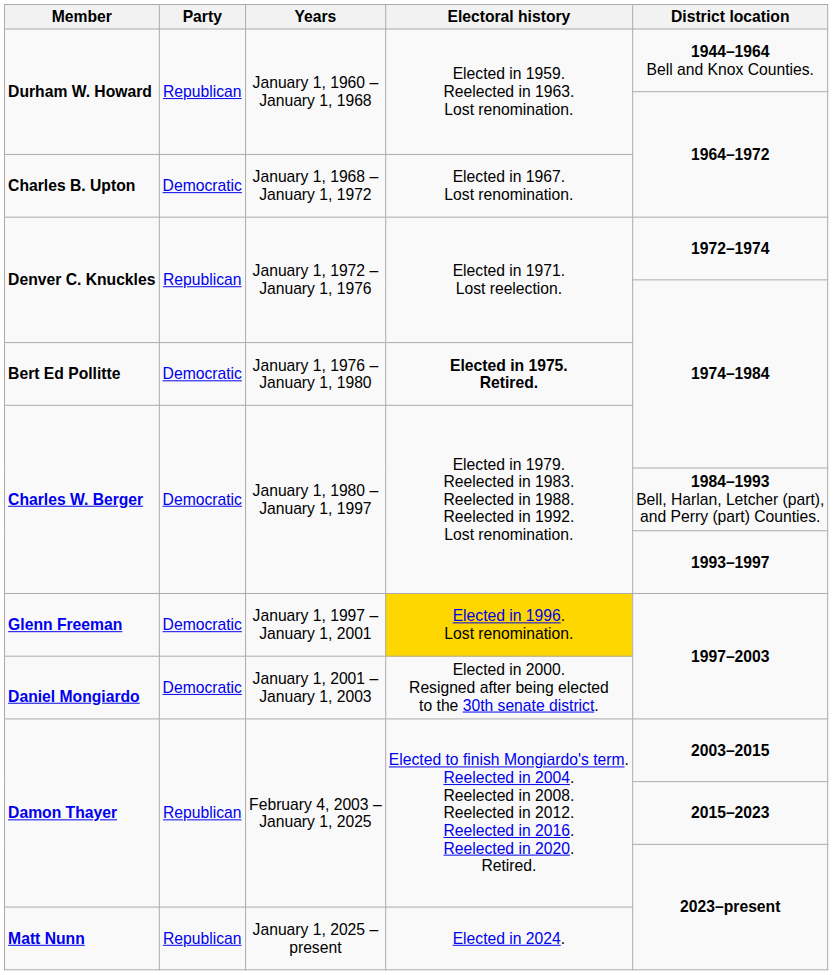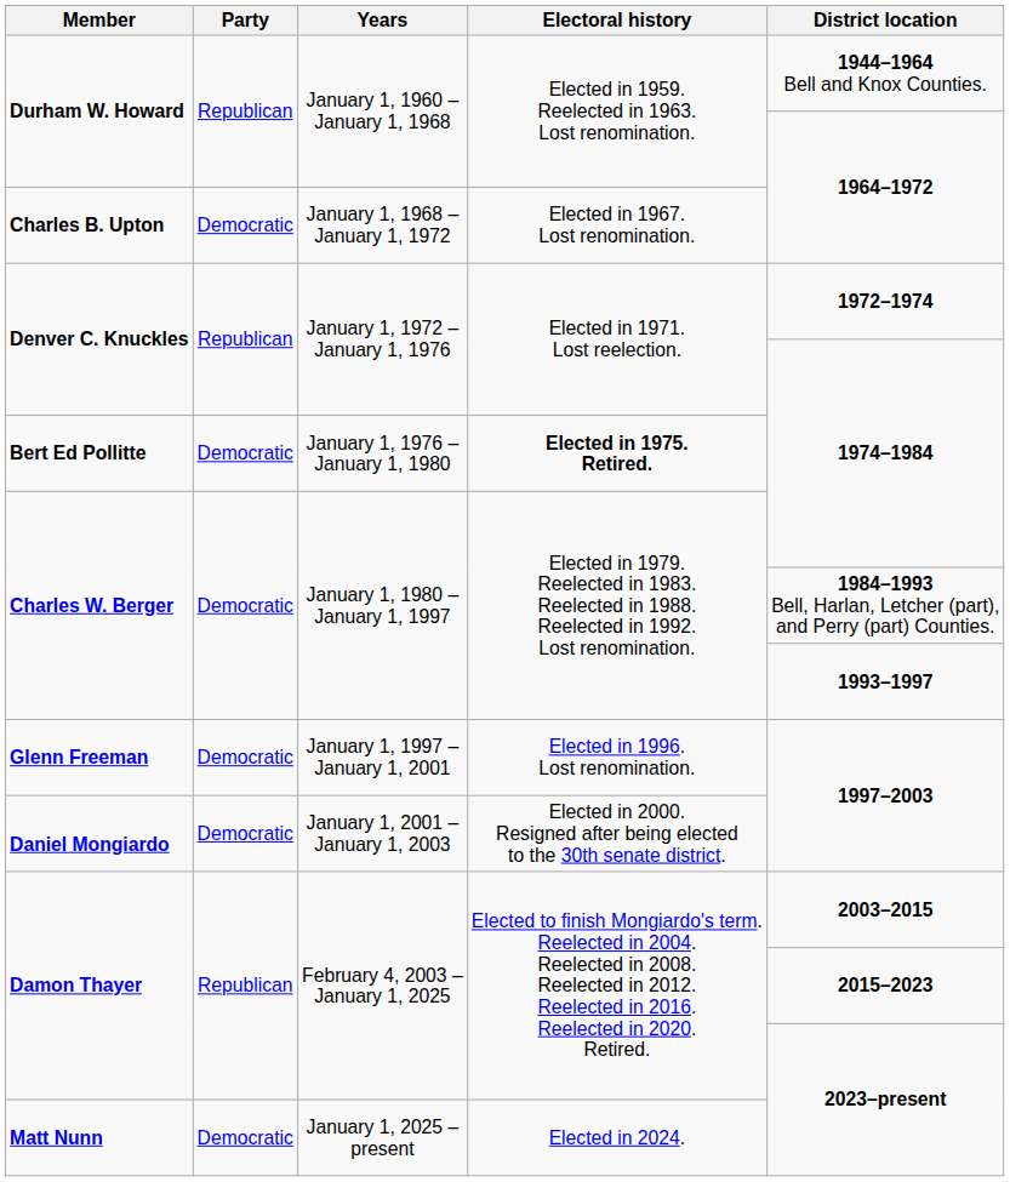 <table class=wikitable style="text-align:center">
 <tr>
 <th>Member</th>
 <th>Party</th>
 <th>Years</th>
 <th>Electoral history</th>
 <th>District location</th>
 </tr>
 <tr style="height:4em">
 <td rowspan=2 align=left><strong>Durham W. Howard</strong><br></td>
 <td rowspan=2 ><a href='#'>Republican</a></td>
 <td rowspan=2 nowrap>January 1, 1960 –<br>January 1, 1968</td>
 <td rowspan=2>Elected in 1959.<br>Reelected in 1963.<br>Lost renomination.</td>
 <td><strong>1944–1964</strong><br>Bell and Knox Counties.</td>
 </tr>
 <tr style="height:4em">
 <td rowspan=2><strong>1964–1972</strong><br></td>
 </tr>
 <tr style="height:4em">
 <td align=left><strong>Charles B. Upton</strong><br></td>
 <td><a href='#'>Democratic</a></td>
 <td nowrap>January 1, 1968 –<br>January 1, 1972</td>
 <td>Elected in 1967.<br>Lost renomination.</td>
 </tr>
 <tr style="height:4em">
 <td rowspan=2 align=left><strong>Denver C. Knuckles</strong><br></td>
 <td rowspan=2 ><a href='#'>Republican</a></td>
 <td rowspan=2 nowrap>January 1, 1972 –<br>January 1, 1976</td>
 <td rowspan=2>Elected in 1971.<br>Lost reelection.</td>
 <td><strong>1972–1974</strong><br></td>
 </tr>
 <tr style="height:4em">
 <td rowspan=3><strong>1974–1984</strong><br></td>
 </tr>
 <tr style="height:4em">
 <td align=left><strong>Bert Ed Pollitte</strong><br></td>
 <td><a href='#'>Democratic</a></td>
 <td nowrap>January 1, 1976 –<br>January 1, 1980</td>
 <td><strong>Elected in 1975.<br>Retired.</strong></td>
 </tr>
 <tr style="height:4em">
 <td rowspan=3 align=left><strong><a href='#'>Charles W. Berger</a></strong><br></td>
 <td rowspan=3 ><a href='#'>Democratic</a></td>
 <td rowspan=3 nowrap>January 1, 1980 –<br>January 1, 1997</td>
 <td rowspan=3>Elected in 1979.<br>Reelected in 1983.<br>Reelected in 1988.<br>Reelected in 1992.<br>Lost renomination.</td>
 </tr>
 <tr style="height:4em">
 <td><strong>1984–1993</strong><br>Bell, Harlan, Letcher (part),<br>and Perry (part) Counties.</td>
 </tr>
 <tr style="height:4em">
 <td><strong>1993–1997</strong><br></td>
 </tr>
 <tr style="height:4em">
 <td align=left><strong><a href='#'>Glenn Freeman</a></strong><br></td>
 <td><a href='#'>Democratic</a></td>
 <td nowrap>January 1, 1997 –<br>January 1, 2001</td>
-<td style="background: gold;"><a href='#'>Elected in 1996</a>.<br>Lost renomination.</td>
+<td><a href='#'>Elected in 1996</a>.<br>Lost renomination.</td>
 <td rowspan=2><strong>1997–2003</strong><br></td>
 </tr>
 <tr style="height:4em">
 <td align=left><br><strong><a href='#'>Daniel Mongiardo</a></strong><br></td>
 <td><a href='#'>Democratic</a></td>
 <td nowrap>January 1, 2001 –<br>January 1, 2003</td>
 <td>Elected in 2000.<br>Resigned after being elected<br>to the <a href='#'>30th senate district</a>.</td>
 </tr>
 <tr style="height:4em">
 <td rowspan=3 align=left><strong><a href='#'>Damon Thayer</a></strong><br></td>
 <td rowspan=3 ><a href='#'>Republican</a></td>
 <td rowspan=3 nowrap>February 4, 2003 –<br>January 1, 2025</td>
 <td rowspan=3><a href='#'>Elected to finish Mongiardo's term</a>.<br><a href='#'>Reelected in 2004</a>.<br>Reelected in 2008.<br>Reelected in 2012.<br><a href='#'>Reelected in 2016</a>.<br><a href='#'>Reelected in 2020</a>.<br>Retired.</td>
 <td><strong>2003–2015</strong><br></td>
 </tr>
 <tr style="height:4em">
 <td><strong>2015–2023</strong><br></td>
 </tr>
 <tr style="height:4em">
 <td rowspan=2><strong>2023–present</strong><br></td>
 </tr>
 <tr style="height:4em">
 <td align=left><strong><a href='#'>Matt Nunn</a></strong><br></td>
-<td><a href='#'>Republican</a></td>
+<td><a href='#'>Democratic</a></td>
 <td nowrap>January 1, 2025 –<br>present</td>
 <td><a href='#'>Elected in 2024</a>.</td>
 </tr>
 </table>
